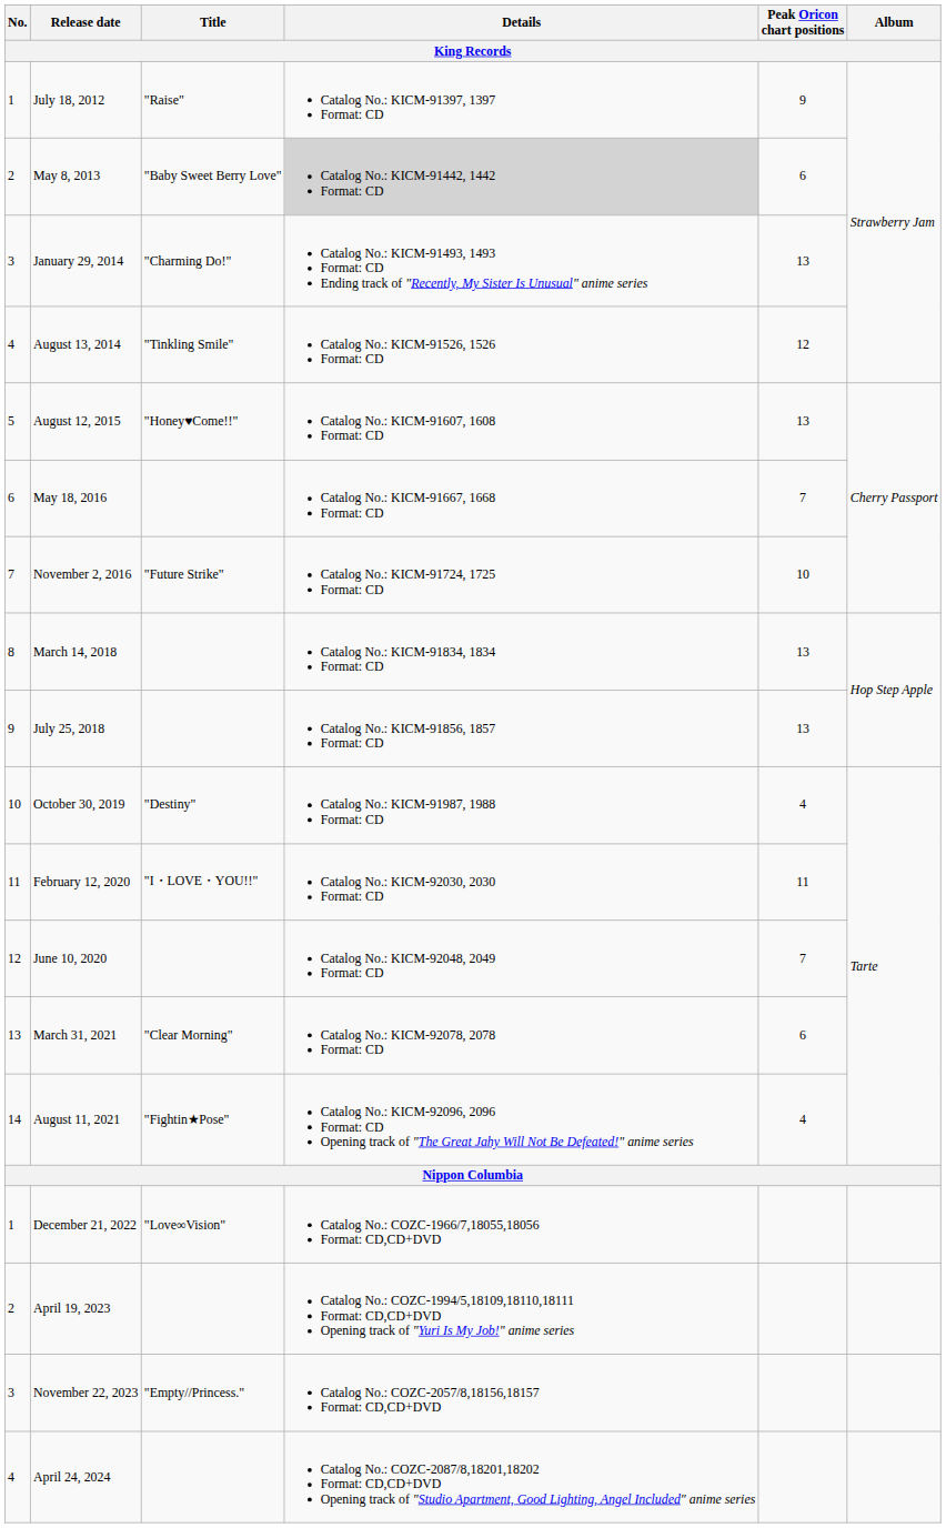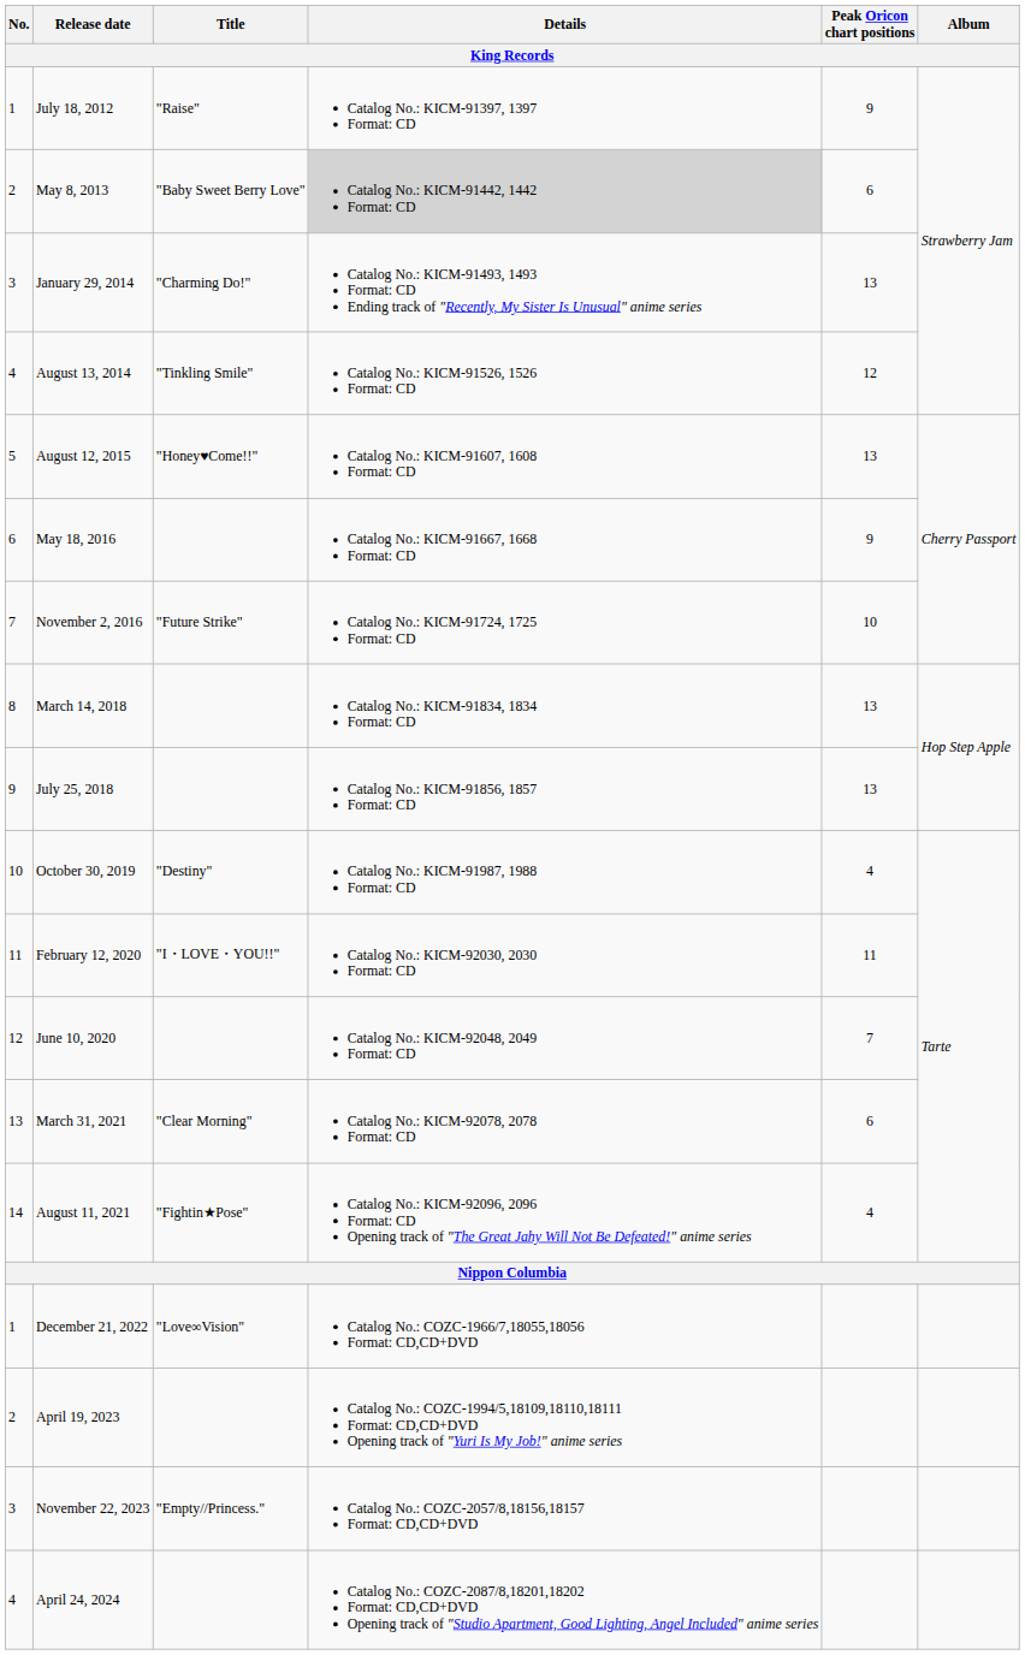 <table class="wikitable">
 <tr>
 <th>No.</th>
 <th>Release date</th>
 <th>Title</th>
 <th>Details</th>
 <th>Peak <a href='#'>Oricon</a><br> chart positions</th>
 <th>Album</th>
 </tr>
 <tr>
 <th colspan="6"><a href='#'>King Records</a></th>
 </tr>
 <tr>
 <td>1</td>
 <td>July 18, 2012</td>
 <td align="left">"Raise"</td>
 <td><br><ul><li>Catalog No.: KICM-91397, 1397</li><li>Format: CD</li></ul></td>
 <td align="center">9</td>
 <td rowspan="4"><em>Strawberry Jam</em></td>
 </tr>
 <tr>
 <td>2</td>
 <td>May 8, 2013</td>
 <td align="left">"Baby Sweet Berry Love"</td>
 <td style="background: lightgrey;"><br><ul><li>Catalog No.: KICM-91442, 1442</li><li>Format: CD</li></ul></td>
 <td align="center">6</td>
 </tr>
 <tr>
 <td>3</td>
 <td>January 29, 2014</td>
 <td align="left">"Charming Do!"</td>
 <td><br><ul><li>Catalog No.: KICM-91493, 1493</li><li>Format: CD</li><li>Ending track of <em>"<a href='#'>Recently, My Sister Is Unusual</a>" anime series</em></li></ul></td>
 <td align="center">13</td>
 </tr>
 <tr>
 <td>4</td>
 <td>August 13, 2014</td>
 <td align="left">"Tinkling Smile"</td>
 <td><br><ul><li>Catalog No.: KICM-91526, 1526</li><li>Format: CD</li></ul></td>
 <td align="center">12</td>
 </tr>
 <tr>
 <td>5</td>
 <td>August 12, 2015</td>
 <td align="left">"Honey♥Come!!"</td>
 <td><br><ul><li>Catalog No.: KICM-91607, 1608</li><li>Format: CD</li></ul></td>
 <td align="center">13</td>
 <td rowspan="3"><em>Cherry Passport</em></td>
 </tr>
 <tr>
 <td>6</td>
 <td>May 18, 2016</td>
 <td align="left"></td>
 <td><br><ul><li>Catalog No.: KICM-91667, 1668</li><li>Format: CD</li></ul></td>
-<td align="center">7</td>
+<td align="center">9</td>
 </tr>
 <tr>
 <td>7</td>
 <td>November 2, 2016</td>
 <td>"Future Strike"</td>
 <td><br><ul><li>Catalog No.: KICM-91724, 1725</li><li>Format: CD</li></ul></td>
 <td align="center">10</td>
 </tr>
 <tr>
 <td>8</td>
 <td>March 14, 2018</td>
 <td align="left"></td>
 <td><br><ul><li>Catalog No.: KICM-91834, 1834</li><li>Format: CD</li></ul></td>
 <td align="center">13</td>
 <td rowspan="2"><em>Hop Step Apple</em></td>
 </tr>
 <tr>
 <td>9</td>
 <td>July 25, 2018</td>
 <td align="left"></td>
 <td><br><ul><li>Catalog No.: KICM-91856, 1857</li><li>Format: CD</li></ul></td>
 <td align="center">13</td>
 </tr>
 <tr>
 <td>10</td>
 <td>October 30, 2019</td>
 <td>"Destiny"</td>
 <td><br><ul><li>Catalog No.: KICM-91987, 1988</li><li>Format: CD</li></ul></td>
 <td align="center">4</td>
 <td rowspan="5"><em>Tarte</em></td>
 </tr>
 <tr>
 <td>11</td>
 <td>February 12, 2020</td>
 <td>"I・LOVE・YOU!!"</td>
 <td><br><ul><li>Catalog No.: KICM-92030, 2030</li><li>Format: CD</li></ul></td>
 <td align="center">11</td>
 </tr>
 <tr>
 <td>12</td>
 <td>June 10, 2020</td>
 <td align="left"></td>
 <td><br><ul><li>Catalog No.: KICM-92048, 2049</li><li>Format: CD</li></ul></td>
 <td align="center">7</td>
 </tr>
 <tr>
 <td>13</td>
 <td>March 31, 2021</td>
 <td>"Clear Morning"</td>
 <td><br><ul><li>Catalog No.: KICM-92078, 2078</li><li>Format: CD</li></ul></td>
 <td align="center">6</td>
 </tr>
 <tr>
 <td>14</td>
 <td>August 11, 2021</td>
 <td>"Fightin★Pose"</td>
 <td><br><ul><li>Catalog No.: KICM-92096, 2096</li><li>Format: CD</li><li>Opening track of <em>"<a href='#'>The Great Jahy Will Not Be Defeated!</a>" anime series</em></li></ul></td>
 <td align="center">4</td>
 </tr>
 <tr>
 <th colspan="6"><a href='#'>Nippon Columbia</a></th>
 </tr>
 <tr>
 <td>1</td>
 <td>December 21, 2022</td>
 <td>"Love∞Vision"</td>
 <td><br><ul><li>Catalog No.: COZC-1966/7,18055,18056</li><li>Format: CD,CD+DVD</li></ul></td>
 <td></td>
 <td></td>
 </tr>
 <tr>
 <td>2</td>
 <td>April 19, 2023</td>
 <td></td>
 <td><br><ul><li>Catalog No.: COZC-1994/5,18109,18110,18111</li><li>Format: CD,CD+DVD</li><li>Opening track of <em>"<a href='#'>Yuri Is My Job!</a>" anime series</em></li></ul></td>
 <td></td>
 <td></td>
 </tr>
 <tr>
 <td>3</td>
 <td>November 22, 2023</td>
 <td>"Empty//Princess."</td>
 <td><br><ul><li>Catalog No.: COZC-2057/8,18156,18157</li><li>Format: CD,CD+DVD</li></ul></td>
 <td></td>
 </tr>
 <tr>
 <td>4</td>
 <td>April 24, 2024</td>
 <td></td>
 <td><br><ul><li>Catalog No.: COZC-2087/8,18201,18202</li><li>Format: CD,CD+DVD</li><li>Opening track of <em>"<a href='#'>Studio Apartment, Good Lighting, Angel Included</a>" anime series</em></li></ul></td>
 <td></td>
 <td></td>
 </tr>
 </table>
